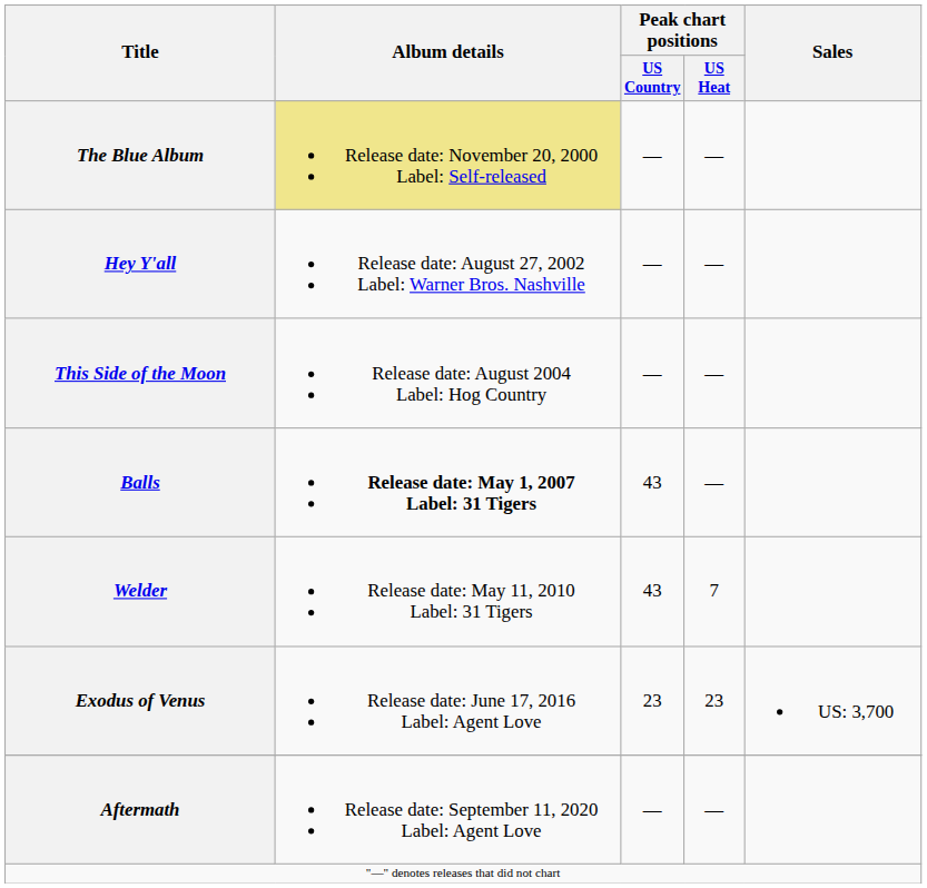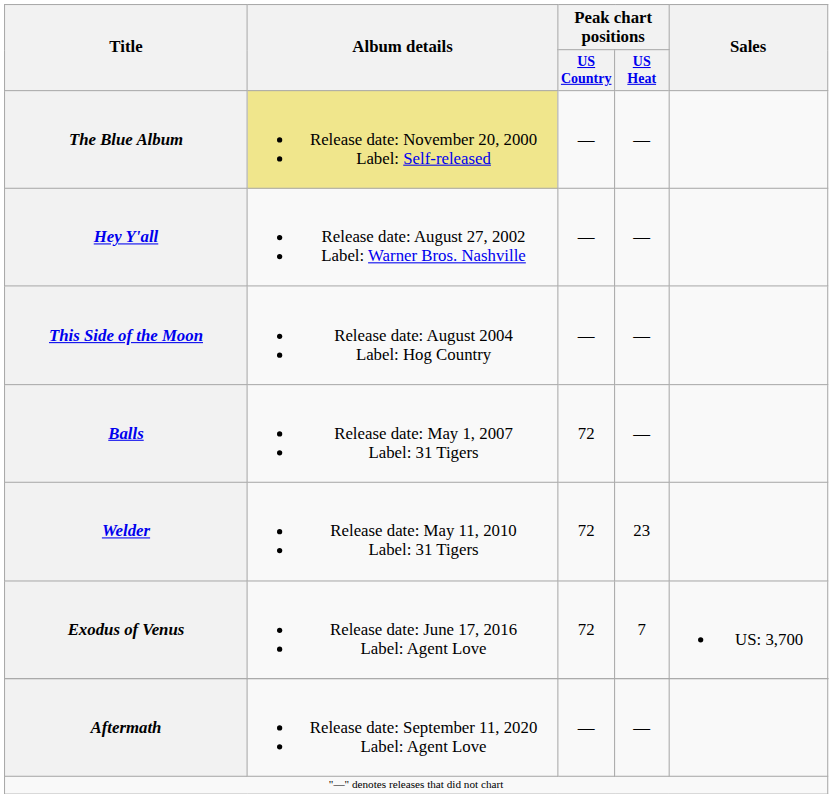 <table class="wikitable plainrowheaders" style="text-align:center;">
 <tr>
 <th rowspan="2" style="width:14em;">Title</th>
 <th rowspan="2" style="width:18em;">Album details</th>
 <th colspan="2">Peak chart<br>positions</th>
 <th rowspan="2" style="width:9em;">Sales</th>
 </tr>
 <tr style="font-size:smaller;">
 <th style="width:45px;"><a href='#'>US Country</a><br></th>
 <th style="width:45px;"><a href='#'>US Heat</a><br></th>
 </tr>
 <tr>
 <th scope="row"><em>The Blue Album</em></th>
 <td style="background: khaki;"><br><ul><li>Release date: November 20, 2000</li><li>Label: <a href='#'>Self-released</a></li></ul></td>
 <td>—</td>
 <td>—</td>
 <td></td>
 </tr>
 <tr>
 <th scope="row"><em><a href='#'>Hey Y'all</a></em></th>
 <td><br><ul><li>Release date: August 27, 2002</li><li>Label: <a href='#'>Warner Bros. Nashville</a></li></ul></td>
 <td>—</td>
 <td>—</td>
 <td></td>
 </tr>
 <tr>
 <th scope="row"><em><a href='#'>This Side of the Moon</a></em></th>
 <td><br><ul><li>Release date: August 2004</li><li>Label: Hog Country</li></ul></td>
 <td>—</td>
 <td>—</td>
 <td></td>
 </tr>
 <tr>
 <th scope="row"><em><a href='#'>Balls</a></em></th>
-<td><strong><br><ul><li>Release date: May 1, 2007</li><li>Label: 31 Tigers</li></ul></strong></td>
-<td>43</td>
+<td><br><ul><li>Release date: May 1, 2007</li><li>Label: 31 Tigers</li></ul></td>
+<td>72</td>
 <td>—</td>
 <td></td>
 </tr>
 <tr>
 <th scope="row"><em><a href='#'>Welder</a></em></th>
 <td><br><ul><li>Release date: May 11, 2010</li><li>Label: 31 Tigers</li></ul></td>
-<td>43</td>
-<td>7</td>
+<td>72</td>
+<td>23</td>
 <td></td>
 </tr>
 <tr>
 <th scope="row"><em>Exodus of Venus</em></th>
 <td><br><ul><li>Release date: June 17, 2016</li><li>Label: Agent Love</li></ul></td>
-<td>23</td>
-<td>23</td>
+<td>72</td>
+<td>7</td>
 <td><br><ul><li>US: 3,700</li></ul></td>
 </tr>
 <tr>
 </tr>
 <tr>
 <th scope="row"><em>Aftermath</em></th>
 <td><br><ul><li>Release date: September 11, 2020</li><li>Label: Agent Love</li></ul></td>
 <td>—</td>
 <td>—</td>
 <td></td>
 </tr>
 <tr>
 <td colspan="5" style="font-size:8pt">"—" denotes releases that did not chart</td>
 </tr>
 </table>
